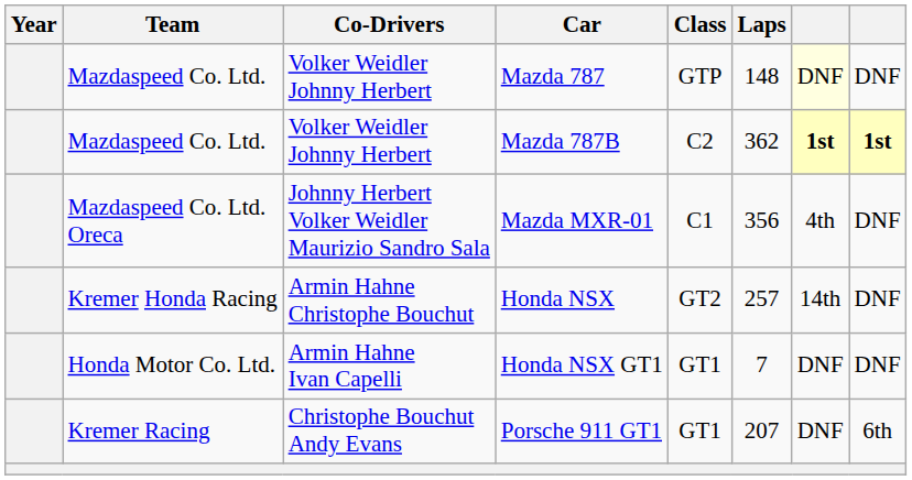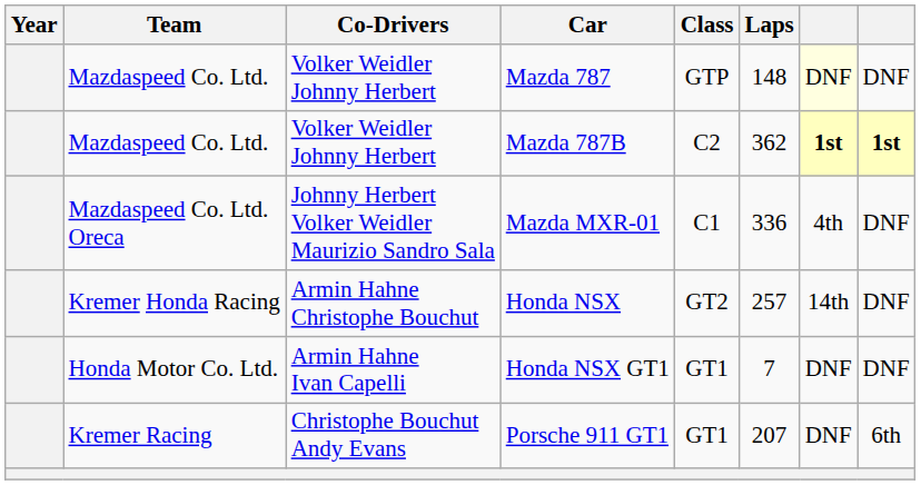 <table class="wikitable" style="text-align:center; font-size:90%">
 <tr>
 <th>Year</th>
 <th>Team</th>
 <th>Co-Drivers</th>
 <th>Car</th>
 <th>Class</th>
 <th>Laps</th>
 <th></th>
 <th></th>
 </tr>
 <tr>
 <th></th>
 <td align="left" nowrap> <a href='#'>Mazdaspeed</a> Co. Ltd.</td>
 <td align="left" nowrap> <a href='#'>Volker Weidler</a><br> <a href='#'>Johnny Herbert</a></td>
 <td align="left" nowrap><a href='#'>Mazda 787</a></td>
 <td>GTP</td>
 <td>148</td>
 <td style="background: lightyellow;">DNF</td>
 <td>DNF</td>
 </tr>
 <tr>
 <th></th>
 <td align="left" nowrap> <a href='#'>Mazdaspeed</a> Co. Ltd.</td>
 <td align="left" nowrap> <a href='#'>Volker Weidler</a><br> <a href='#'>Johnny Herbert</a></td>
 <td align="left" nowrap><a href='#'>Mazda 787B</a></td>
 <td>C2</td>
 <td>362</td>
 <td style="background:#FFFFBF;"><strong>1st</strong></td>
 <td style="background:#FFFFBF;"><strong>1st</strong></td>
 </tr>
 <tr>
 <th></th>
 <td align="left" nowrap> <a href='#'>Mazdaspeed</a> Co. Ltd.<br> <a href='#'>Oreca</a></td>
 <td align="left" nowrap> <a href='#'>Johnny Herbert</a><br> <a href='#'>Volker Weidler</a><br> <a href='#'>Maurizio Sandro Sala</a></td>
 <td align="left" nowrap><a href='#'>Mazda MXR-01</a></td>
 <td>C1</td>
-<td>356</td>
+<td>336</td>
 <td>4th</td>
 <td>DNF</td>
 </tr>
 <tr>
 <th></th>
 <td align="left" nowrap> <a href='#'>Kremer</a> <a href='#'>Honda</a> Racing</td>
 <td align="left" nowrap> <a href='#'>Armin Hahne</a><br> <a href='#'>Christophe Bouchut</a></td>
 <td align="left" nowrap><a href='#'>Honda NSX</a></td>
 <td>GT2</td>
 <td>257</td>
 <td>14th</td>
 <td>DNF</td>
 </tr>
 <tr>
 <th></th>
 <td align="left" nowrap> <a href='#'>Honda</a> Motor Co. Ltd.</td>
 <td align="left" nowrap> <a href='#'>Armin Hahne</a><br> <a href='#'>Ivan Capelli</a></td>
 <td align="left" nowrap><a href='#'>Honda NSX</a> GT1</td>
 <td>GT1</td>
 <td>7</td>
 <td>DNF</td>
 <td>DNF</td>
 </tr>
 <tr>
 <th></th>
 <td align="left" nowrap> <a href='#'>Kremer Racing</a></td>
 <td align="left" nowrap> <a href='#'>Christophe Bouchut</a><br> <a href='#'>Andy Evans</a></td>
 <td align="left" nowrap><a href='#'>Porsche 911 GT1</a></td>
 <td>GT1</td>
 <td>207</td>
 <td>DNF</td>
 <td>6th</td>
 </tr>
 <tr>
 <th colspan=8></th>
 </tr>
 </table>
